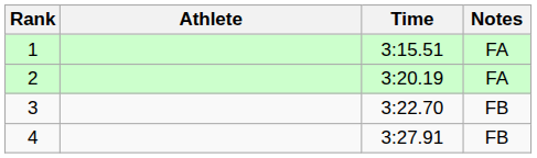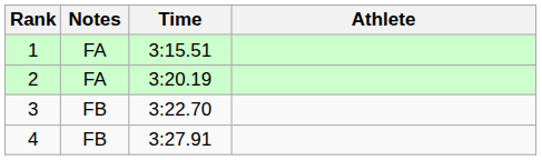 <table class=wikitable style="text-align:center">
 <tr>
 <th width=40>Rank</th>
+<th width=50>Notes</th>
+<th width=80>Time</th>
 <th width=250>Athlete</th>
-<th width=80>Time</th>
-<th width=50>Notes</th>
 </tr>
 <tr bgcolor="ccffcc">
 <td>1</td>
+<td>FA</td>
+<td>3:15.51</td>
 <td align=left></td>
-<td>3:15.51</td>
-<td>FA</td>
 </tr>
 <tr bgcolor="ccffcc">
 <td>2</td>
+<td>FA</td>
+<td>3:20.19</td>
 <td align=left></td>
-<td>3:20.19</td>
-<td>FA</td>
 </tr>
 <tr>
 <td>3</td>
+<td>FB</td>
+<td>3:22.70</td>
 <td align=left></td>
-<td>3:22.70</td>
-<td>FB</td>
 </tr>
 <tr>
 <td>4</td>
+<td>FB</td>
+<td>3:27.91</td>
 <td align=left></td>
-<td>3:27.91</td>
-<td>FB</td>
 </tr>
 </table>
